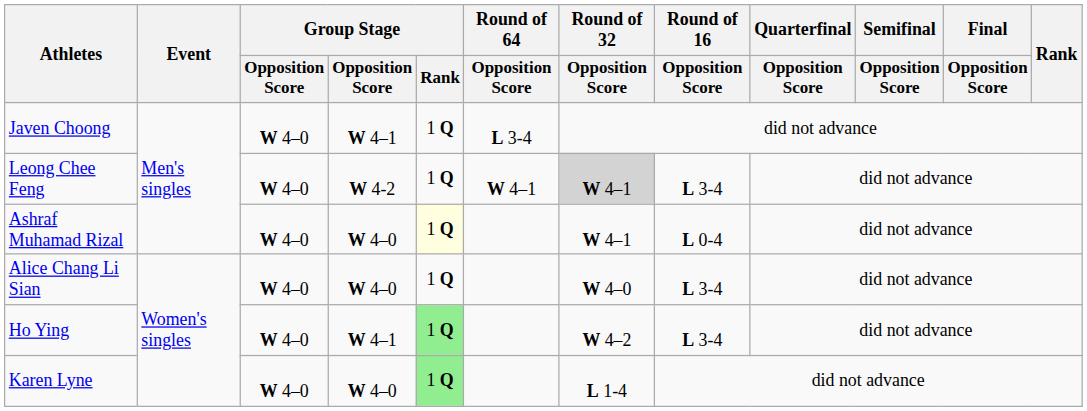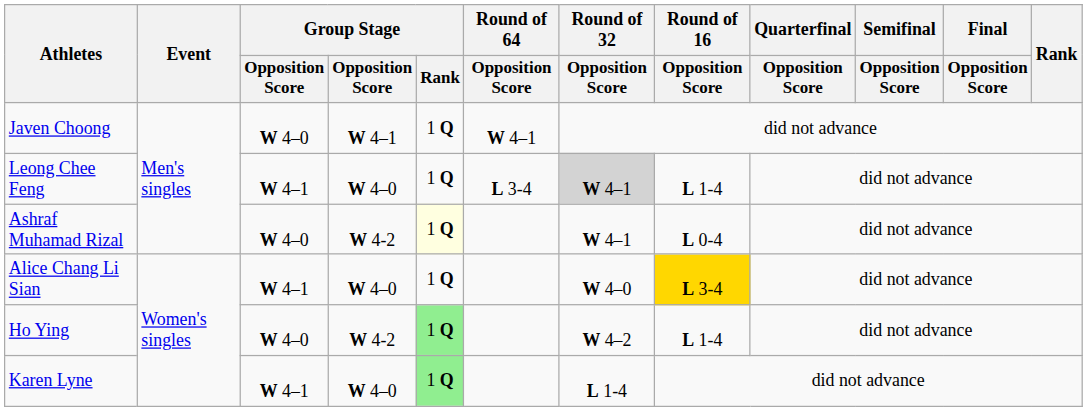 <table class="wikitable" style="font-size:90%">
 <tr>
 <th rowspan=2>Athletes</th>
 <th rowspan=2>Event</th>
 <th colspan=3>Group Stage</th>
 <th>Round of 64</th>
 <th>Round of 32</th>
 <th>Round of 16</th>
 <th>Quarterfinal</th>
 <th>Semifinal</th>
 <th>Final</th>
 <th rowspan=2>Rank</th>
 </tr>
 <tr style="font-size:95%">
 <th>Opposition<br>Score</th>
 <th>Opposition<br>Score</th>
 <th>Rank</th>
 <th>Opposition<br>Score</th>
 <th>Opposition<br>Score</th>
 <th>Opposition<br>Score</th>
 <th>Opposition<br>Score</th>
 <th>Opposition<br>Score</th>
 <th>Opposition<br>Score</th>
 </tr>
 <tr align=center>
 <td align=left><a href='#'>Javen Choong</a></td>
 <td align=left rowspan=3><a href='#'>Men's singles</a></td>
 <td><br><strong>W</strong> 4–0</td>
 <td><br><strong>W</strong> 4–1</td>
 <td>1 <strong>Q</strong></td>
-<td><br><strong>L</strong> 3-4</td>
+<td><br><strong>W</strong> 4–1</td>
 <td colspan=6>did not advance</td>
 </tr>
 <tr align=center>
 <td align=left><a href='#'>Leong Chee Feng</a></td>
+<td><br><strong>W</strong> 4–1</td>
 <td><br><strong>W</strong> 4–0</td>
-<td><br><strong>W</strong> 4-2</td>
 <td>1 <strong>Q</strong></td>
-<td><br><strong>W</strong> 4–1</td>
+<td><br><strong>L</strong> 3-4</td>
 <td style="background: lightgrey;"><br><strong>W</strong> 4–1</td>
-<td><br><strong>L</strong> 3-4</td>
+<td><br><strong>L</strong> 1-4</td>
 <td colspan=4>did not advance</td>
 </tr>
 <tr align=center>
 <td align=left><a href='#'>Ashraf Muhamad Rizal</a></td>
 <td><br><strong>W</strong> 4–0</td>
-<td><br><strong>W</strong> 4–0</td>
+<td><br><strong>W</strong> 4-2</td>
 <td style="background: lightyellow;">1 <strong>Q</strong></td>
 <td></td>
 <td><br><strong>W</strong> 4–1</td>
 <td><br><strong>L</strong> 0-4</td>
 <td colspan=4>did not advance</td>
 </tr>
 <tr align=center>
 <td align=left><a href='#'>Alice Chang Li Sian</a></td>
 <td align=left rowspan=3><a href='#'>Women's singles</a></td>
-<td><br><strong>W</strong> 4–0</td>
+<td><br><strong>W</strong> 4–1</td>
 <td><br><strong>W</strong> 4–0</td>
 <td>1 <strong>Q</strong></td>
 <td></td>
 <td><br><strong>W</strong> 4–0</td>
-<td><br><strong>L</strong> 3-4</td>
+<td style="background: gold;"><br><strong>L</strong> 3-4</td>
 <td colspan=4>did not advance</td>
 </tr>
 <tr align=center>
 <td align=left><a href='#'>Ho Ying</a></td>
 <td><br><strong>W</strong> 4–0</td>
-<td><br><strong>W</strong> 4–1</td>
+<td><br><strong>W</strong> 4-2</td>
 <td style="background: lightgreen;">1 <strong>Q</strong></td>
 <td></td>
 <td><br><strong>W</strong> 4–2</td>
-<td><br><strong>L</strong> 3-4</td>
+<td><br><strong>L</strong> 1-4</td>
 <td colspan=4>did not advance</td>
 </tr>
 <tr align=center>
 <td align=left><a href='#'>Karen Lyne</a></td>
-<td><br><strong>W</strong> 4–0</td>
+<td><br><strong>W</strong> 4–1</td>
 <td><br><strong>W</strong> 4–0</td>
 <td style="background: lightgreen;">1 <strong>Q</strong></td>
 <td></td>
 <td><br><strong>L</strong> 1-4</td>
 <td colspan=5>did not advance</td>
 </tr>
 </table>
